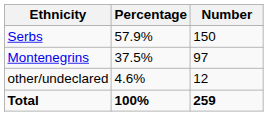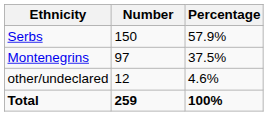 <table class="wikitable">
 <tr>
 <th width="100px">Ethnicity</th>
+<th width="80px">Number</th>
 <th width="80px">Percentage</th>
-<th width="80px">Number</th>
 </tr>
 <tr>
 <td><a href='#'>Serbs</a></td>
+<td>150</td>
 <td>57.9%</td>
-<td>150</td>
 </tr>
 <tr>
 <td><a href='#'>Montenegrins</a></td>
+<td>97</td>
 <td>37.5%</td>
-<td>97</td>
 </tr>
 <tr>
 <td>other/undeclared</td>
+<td>12</td>
 <td>4.6%</td>
-<td>12</td>
 </tr>
 <tr>
 <td><strong>Total</strong></td>
+<td><strong>259</strong></td>
 <td><strong>100%</strong></td>
-<td><strong>259</strong></td>
 </tr>
 </table>
